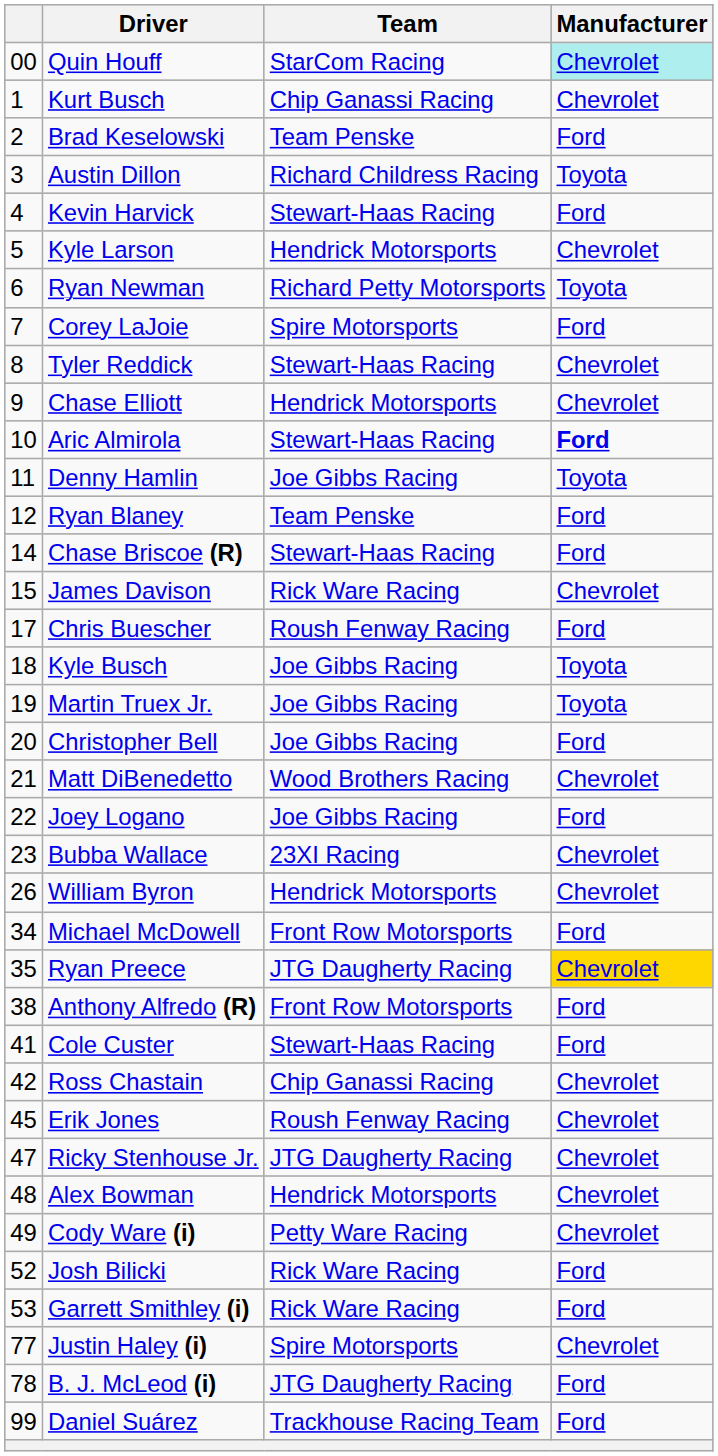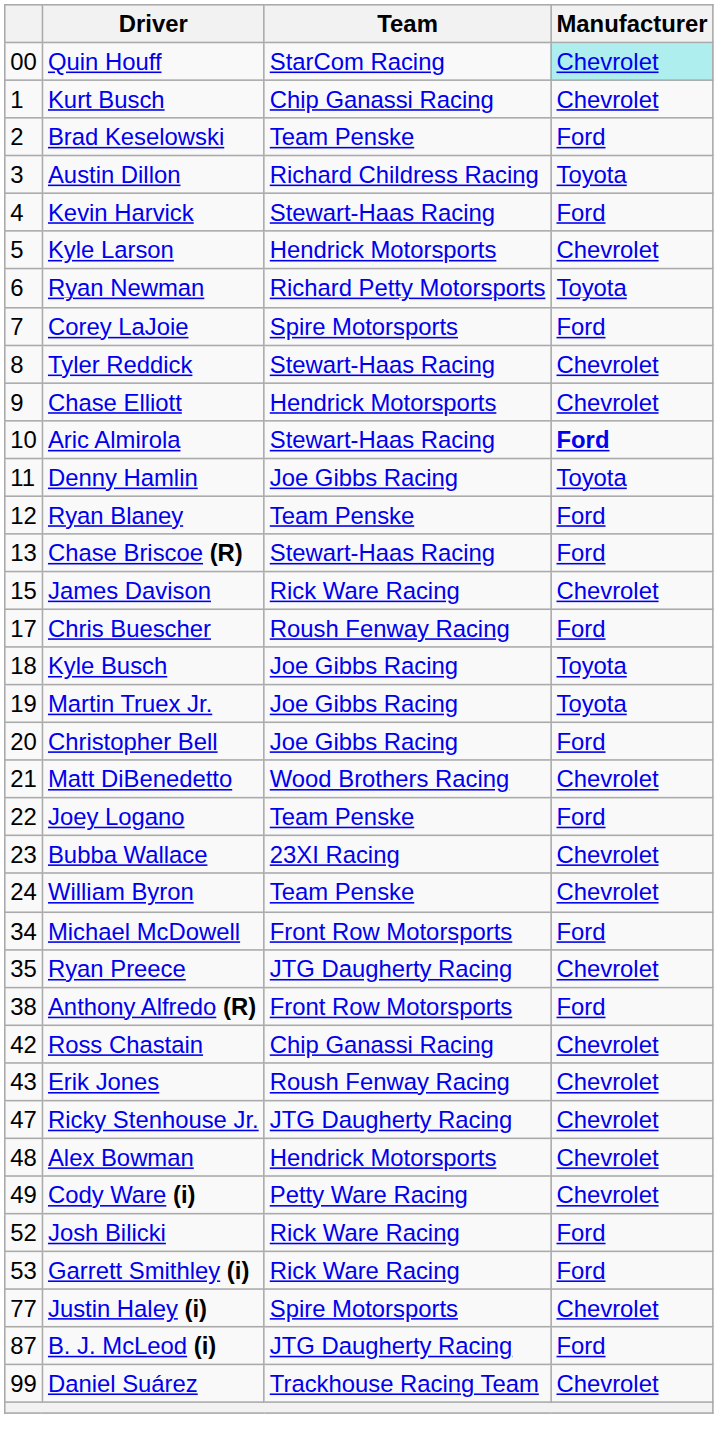 <table class="wikitable" style="font-size:95%">
 <tr>
 <th></th>
 <th>Driver</th>
 <th>Team</th>
 <th>Manufacturer</th>
 </tr>
 <tr>
 <td>00</td>
 <td><a href='#'>Quin Houff</a></td>
 <td><a href='#'>StarCom Racing</a></td>
 <td style="background: paleturquoise;"><a href='#'>Chevrolet</a></td>
 </tr>
 <tr>
 <td>1</td>
 <td><a href='#'>Kurt Busch</a></td>
 <td><a href='#'>Chip Ganassi Racing</a></td>
 <td><a href='#'>Chevrolet</a></td>
 </tr>
 <tr>
 <td>2</td>
 <td><a href='#'>Brad Keselowski</a></td>
 <td><a href='#'>Team Penske</a></td>
 <td><a href='#'>Ford</a></td>
 </tr>
 <tr>
 <td>3</td>
 <td><a href='#'>Austin Dillon</a></td>
 <td><a href='#'>Richard Childress Racing</a></td>
 <td><a href='#'>Toyota</a></td>
 </tr>
 <tr>
 <td>4</td>
 <td><a href='#'>Kevin Harvick</a></td>
 <td><a href='#'>Stewart-Haas Racing</a></td>
 <td><a href='#'>Ford</a></td>
 </tr>
 <tr>
 <td>5</td>
 <td><a href='#'>Kyle Larson</a></td>
 <td><a href='#'>Hendrick Motorsports</a></td>
 <td><a href='#'>Chevrolet</a></td>
 </tr>
 <tr>
 <td>6</td>
 <td><a href='#'>Ryan Newman</a></td>
 <td><a href='#'>Richard Petty Motorsports</a></td>
 <td><a href='#'>Toyota</a></td>
 </tr>
 <tr>
 <td>7</td>
 <td><a href='#'>Corey LaJoie</a></td>
 <td><a href='#'>Spire Motorsports</a></td>
 <td><a href='#'>Ford</a></td>
 </tr>
 <tr>
 <td>8</td>
 <td><a href='#'>Tyler Reddick</a></td>
 <td><a href='#'>Stewart-Haas Racing</a></td>
 <td><a href='#'>Chevrolet</a></td>
 </tr>
 <tr>
 <td>9</td>
 <td><a href='#'>Chase Elliott</a></td>
 <td><a href='#'>Hendrick Motorsports</a></td>
 <td><a href='#'>Chevrolet</a></td>
 </tr>
 <tr>
 <td>10</td>
 <td><a href='#'>Aric Almirola</a></td>
 <td><a href='#'>Stewart-Haas Racing</a></td>
 <td><strong><a href='#'>Ford</a></strong></td>
 </tr>
 <tr>
 <td>11</td>
 <td><a href='#'>Denny Hamlin</a></td>
 <td><a href='#'>Joe Gibbs Racing</a></td>
 <td><a href='#'>Toyota</a></td>
 </tr>
 <tr>
 <td>12</td>
 <td><a href='#'>Ryan Blaney</a></td>
 <td><a href='#'>Team Penske</a></td>
 <td><a href='#'>Ford</a></td>
 </tr>
 <tr>
-<td>14</td>
+<td>13</td>
 <td><a href='#'>Chase Briscoe</a> <strong>(R)</strong></td>
 <td><a href='#'>Stewart-Haas Racing</a></td>
 <td><a href='#'>Ford</a></td>
 </tr>
 <tr>
 <td>15</td>
 <td><a href='#'>James Davison</a></td>
 <td><a href='#'>Rick Ware Racing</a></td>
 <td><a href='#'>Chevrolet</a></td>
 </tr>
 <tr>
 <td>17</td>
 <td><a href='#'>Chris Buescher</a></td>
 <td><a href='#'>Roush Fenway Racing</a></td>
 <td><a href='#'>Ford</a></td>
 </tr>
 <tr>
 <td>18</td>
 <td><a href='#'>Kyle Busch</a></td>
 <td><a href='#'>Joe Gibbs Racing</a></td>
 <td><a href='#'>Toyota</a></td>
 </tr>
 <tr>
 <td>19</td>
 <td><a href='#'>Martin Truex Jr.</a></td>
 <td><a href='#'>Joe Gibbs Racing</a></td>
 <td><a href='#'>Toyota</a></td>
 </tr>
 <tr>
 <td>20</td>
 <td><a href='#'>Christopher Bell</a></td>
 <td><a href='#'>Joe Gibbs Racing</a></td>
 <td><a href='#'>Ford</a></td>
 </tr>
 <tr>
 <td>21</td>
 <td><a href='#'>Matt DiBenedetto</a></td>
 <td><a href='#'>Wood Brothers Racing</a></td>
 <td><a href='#'>Chevrolet</a></td>
 </tr>
 <tr>
 <td>22</td>
 <td><a href='#'>Joey Logano</a></td>
-<td><a href='#'>Joe Gibbs Racing</a></td>
+<td><a href='#'>Team Penske</a></td>
 <td><a href='#'>Ford</a></td>
 </tr>
 <tr>
 <td>23</td>
 <td><a href='#'>Bubba Wallace</a></td>
 <td><a href='#'>23XI Racing</a></td>
 <td><a href='#'>Chevrolet</a></td>
 </tr>
 <tr>
-<td>26</td>
+<td>24</td>
 <td><a href='#'>William Byron</a></td>
-<td><a href='#'>Hendrick Motorsports</a></td>
+<td><a href='#'>Team Penske</a></td>
 <td><a href='#'>Chevrolet</a></td>
 </tr>
 <tr>
 <td>34</td>
 <td><a href='#'>Michael McDowell</a></td>
 <td><a href='#'>Front Row Motorsports</a></td>
 <td><a href='#'>Ford</a></td>
 </tr>
 <tr>
 <td>35</td>
 <td><a href='#'>Ryan Preece</a></td>
 <td><a href='#'>JTG Daugherty Racing</a></td>
-<td style="background: gold;"><a href='#'>Chevrolet</a></td>
+<td><a href='#'>Chevrolet</a></td>
 </tr>
 <tr>
 <td>38</td>
 <td><a href='#'>Anthony Alfredo</a> <strong>(R)</strong></td>
 <td><a href='#'>Front Row Motorsports</a></td>
-<td><a href='#'>Ford</a></td>
-</tr>
-<tr>
-<td>41</td>
-<td><a href='#'>Cole Custer</a></td>
-<td><a href='#'>Stewart-Haas Racing</a></td>
 <td><a href='#'>Ford</a></td>
 </tr>
 <tr>
 <td>42</td>
 <td><a href='#'>Ross Chastain</a></td>
 <td><a href='#'>Chip Ganassi Racing</a></td>
 <td><a href='#'>Chevrolet</a></td>
 </tr>
 <tr>
-<td>45</td>
+<td>43</td>
 <td><a href='#'>Erik Jones</a></td>
 <td><a href='#'>Roush Fenway Racing</a></td>
 <td><a href='#'>Chevrolet</a></td>
 </tr>
 <tr>
 <td>47</td>
 <td><a href='#'>Ricky Stenhouse Jr.</a></td>
 <td><a href='#'>JTG Daugherty Racing</a></td>
 <td><a href='#'>Chevrolet</a></td>
 </tr>
 <tr>
 <td>48</td>
 <td><a href='#'>Alex Bowman</a></td>
 <td><a href='#'>Hendrick Motorsports</a></td>
 <td><a href='#'>Chevrolet</a></td>
 </tr>
 <tr>
 <td>49</td>
 <td><a href='#'>Cody Ware</a> <strong>(i)</strong></td>
 <td><a href='#'>Petty Ware Racing</a></td>
 <td><a href='#'>Chevrolet</a></td>
 </tr>
 <tr>
 <td>52</td>
 <td><a href='#'>Josh Bilicki</a></td>
 <td><a href='#'>Rick Ware Racing</a></td>
 <td><a href='#'>Ford</a></td>
 </tr>
 <tr>
 <td>53</td>
 <td><a href='#'>Garrett Smithley</a> <strong>(i)</strong></td>
 <td><a href='#'>Rick Ware Racing</a></td>
 <td><a href='#'>Ford</a></td>
 </tr>
 <tr>
 <td>77</td>
 <td><a href='#'>Justin Haley</a> <strong>(i)</strong></td>
 <td><a href='#'>Spire Motorsports</a></td>
 <td><a href='#'>Chevrolet</a></td>
 </tr>
 <tr>
-<td>78</td>
+<td>87</td>
 <td><a href='#'>B. J. McLeod</a> <strong>(i)</strong></td>
 <td><a href='#'>JTG Daugherty Racing</a></td>
 <td><a href='#'>Ford</a></td>
 </tr>
 <tr>
 <td>99</td>
 <td><a href='#'>Daniel Suárez</a></td>
 <td><a href='#'>Trackhouse Racing Team</a></td>
-<td><a href='#'>Ford</a></td>
+<td><a href='#'>Chevrolet</a></td>
 </tr>
 <tr>
 <th colspan="4"></th>
 </tr>
 </table>
